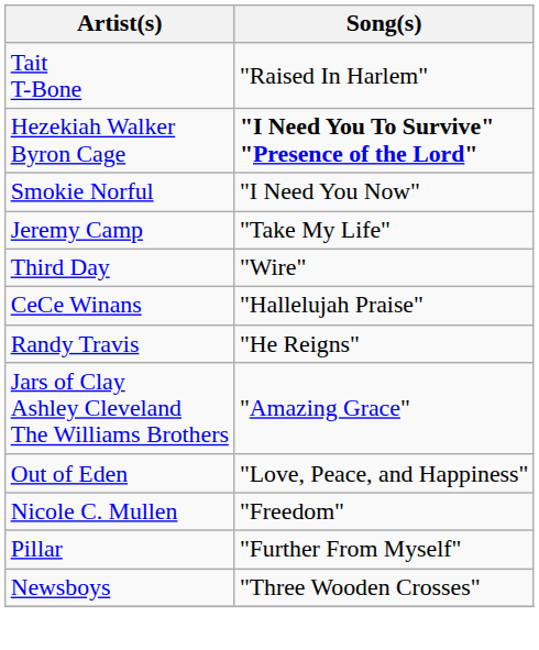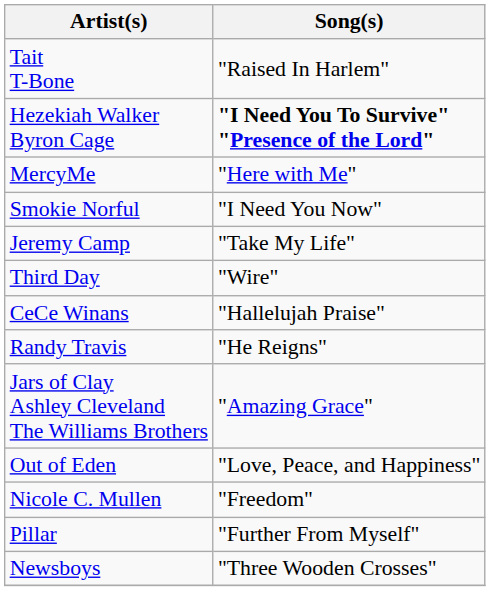 <table class="wikitable">
 <tr>
 <th>Artist(s)</th>
 <th>Song(s)</th>
 </tr>
 <tr>
 <td><a href='#'>Tait</a><br><a href='#'>T-Bone</a></td>
 <td>"Raised In Harlem"</td>
 </tr>
 <tr>
 <td><a href='#'>Hezekiah Walker</a><br><a href='#'>Byron Cage</a></td>
 <td><strong>"I Need You To Survive"<br>"<a href='#'>Presence of the Lord</a>"</strong></td>
+</tr>
+<tr>
+<td><a href='#'>MercyMe</a></td>
+<td>"<a href='#'>Here with Me</a>"</td>
 </tr>
 <tr>
 <td><a href='#'>Smokie Norful</a></td>
 <td>"I Need You Now"</td>
 </tr>
 <tr>
 <td><a href='#'>Jeremy Camp</a></td>
 <td>"Take My Life"</td>
 </tr>
 <tr>
 <td><a href='#'>Third Day</a></td>
 <td>"Wire"</td>
 </tr>
 <tr>
 <td><a href='#'>CeCe Winans</a></td>
 <td>"Hallelujah Praise"</td>
 </tr>
 <tr>
 <td><a href='#'>Randy Travis</a></td>
 <td>"He Reigns"</td>
 </tr>
 <tr>
 <td><a href='#'>Jars of Clay</a><br><a href='#'>Ashley Cleveland</a><br><a href='#'>The Williams Brothers</a></td>
 <td>"<a href='#'>Amazing Grace</a>"</td>
 </tr>
 <tr>
 <td><a href='#'>Out of Eden</a></td>
 <td>"Love, Peace, and Happiness"</td>
 </tr>
 <tr>
 <td><a href='#'>Nicole C. Mullen</a></td>
 <td>"Freedom"</td>
 </tr>
 <tr>
 <td><a href='#'>Pillar</a></td>
 <td>"Further From Myself"</td>
 </tr>
 <tr>
 <td><a href='#'>Newsboys</a></td>
 <td>"Three Wooden Crosses"</td>
 </tr>
 <tr>
 </tr>
 </table>
